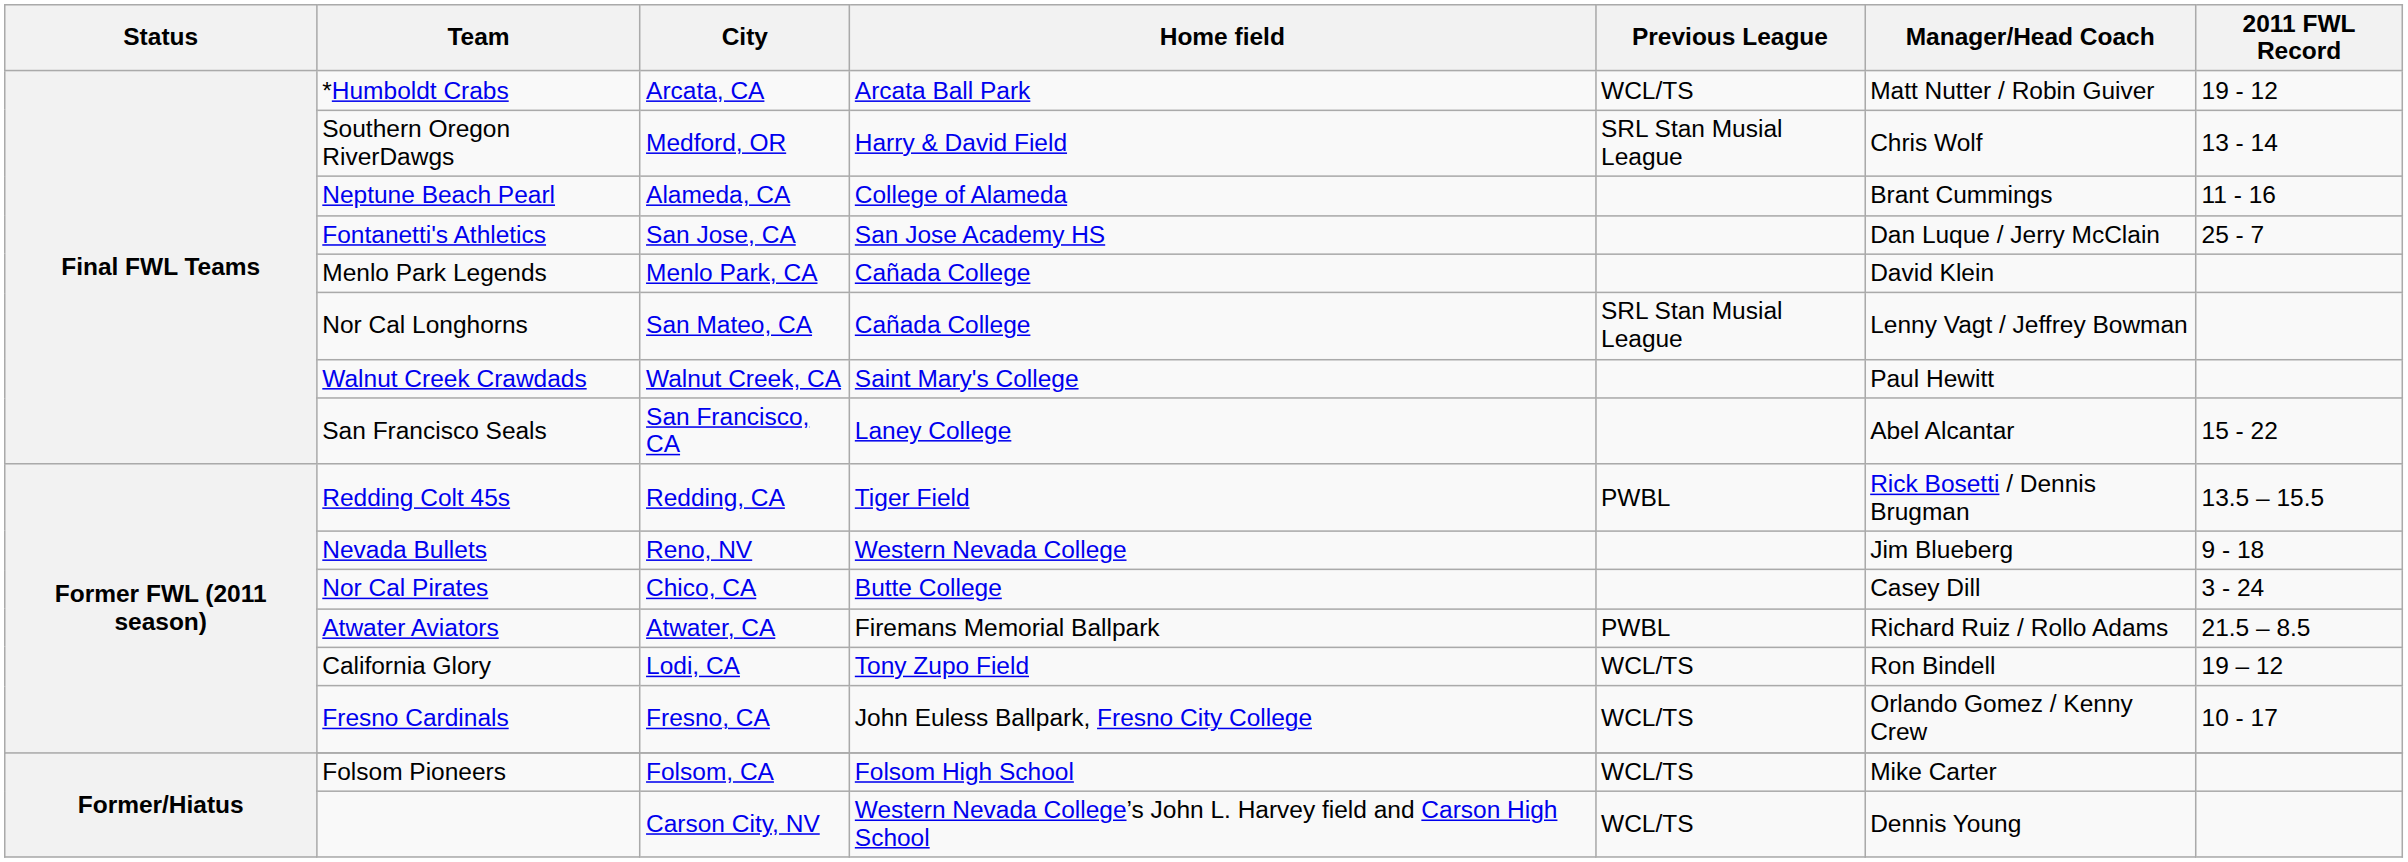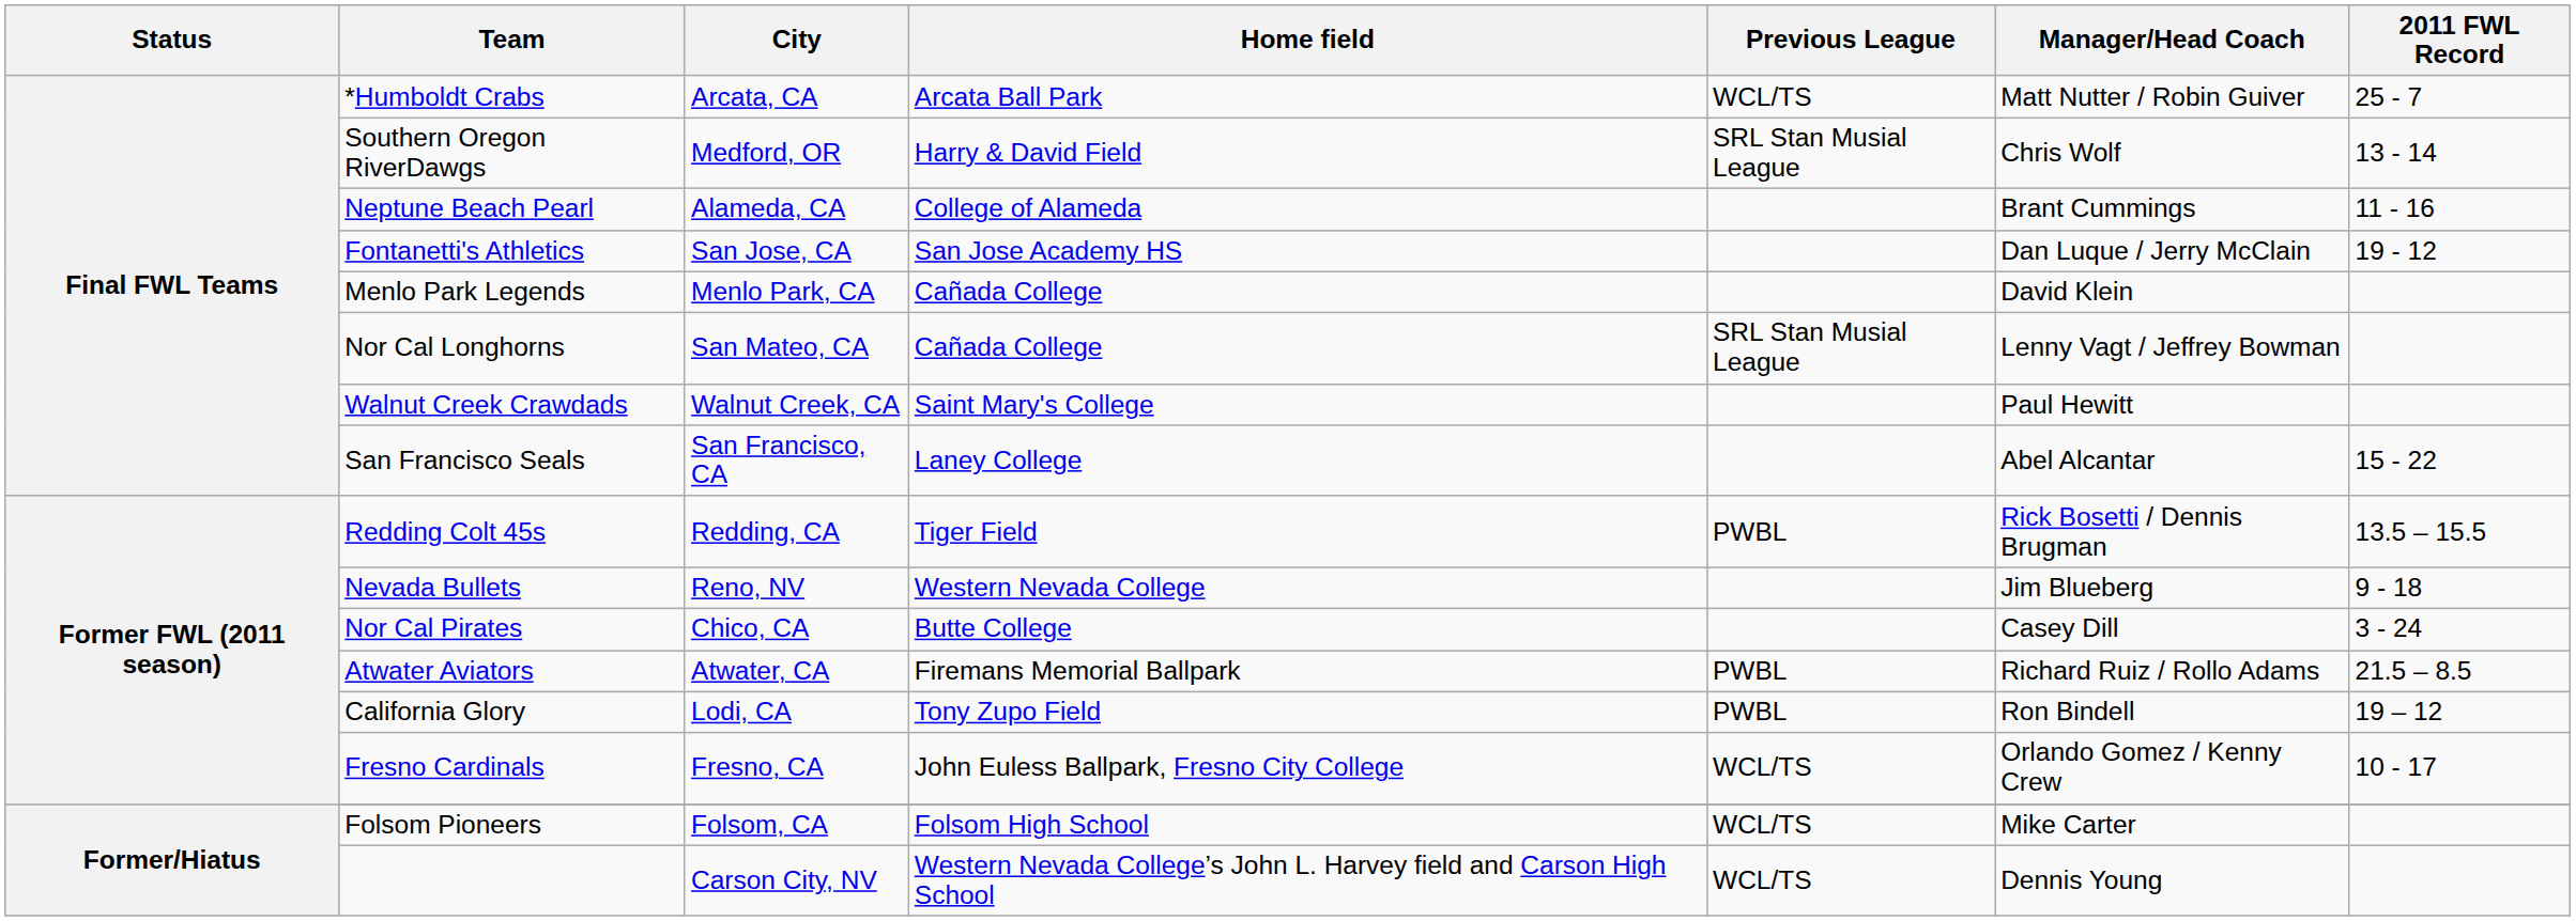 <table class="wikitable">
 <tr>
 <th>Status</th>
 <th>Team</th>
 <th>City</th>
 <th>Home field</th>
 <th>Previous League</th>
 <th>Manager/Head Coach</th>
 <th>2011 FWL Record</th>
 </tr>
 <tr>
 <th rowspan="8">Final FWL Teams</th>
 <td>*<a href='#'>Humboldt Crabs</a></td>
 <td><a href='#'>Arcata, CA</a></td>
 <td><a href='#'>Arcata Ball Park</a></td>
 <td>WCL/TS</td>
 <td>Matt Nutter / Robin Guiver</td>
-<td>19 - 12</td>
+<td>25 - 7</td>
 </tr>
 <tr>
 <td>Southern Oregon RiverDawgs</td>
 <td><a href='#'>Medford, OR</a></td>
 <td><a href='#'>Harry & David Field</a></td>
 <td>SRL Stan Musial League</td>
 <td>Chris Wolf</td>
 <td>13 - 14</td>
 </tr>
 <tr>
 <td><a href='#'>Neptune Beach Pearl</a></td>
 <td><a href='#'>Alameda, CA</a></td>
 <td><a href='#'>College of Alameda</a></td>
 <td></td>
 <td>Brant Cummings</td>
 <td>11 - 16</td>
 </tr>
 <tr>
 <td><a href='#'>Fontanetti's Athletics</a></td>
 <td><a href='#'>San Jose, CA</a></td>
 <td><a href='#'>San Jose Academy HS</a></td>
 <td></td>
 <td>Dan Luque / Jerry McClain</td>
-<td>25 - 7</td>
+<td>19 - 12</td>
 </tr>
 <tr>
 <td>Menlo Park Legends</td>
 <td><a href='#'>Menlo Park, CA</a></td>
 <td><a href='#'>Cañada College</a></td>
 <td></td>
 <td>David Klein</td>
 <td></td>
 </tr>
 <tr>
 <td>Nor Cal Longhorns</td>
 <td><a href='#'>San Mateo, CA</a></td>
 <td><a href='#'>Cañada College</a></td>
 <td>SRL Stan Musial League</td>
 <td>Lenny Vagt / Jeffrey Bowman</td>
 <td></td>
 </tr>
 <tr>
 <td><a href='#'>Walnut Creek Crawdads</a></td>
 <td><a href='#'>Walnut Creek, CA</a></td>
 <td><a href='#'>Saint Mary's College</a></td>
 <td></td>
 <td>Paul Hewitt</td>
 <td></td>
 </tr>
 <tr>
 <td>San Francisco Seals</td>
 <td><a href='#'>San Francisco, CA</a></td>
 <td><a href='#'>Laney College</a></td>
 <td></td>
 <td>Abel Alcantar</td>
 <td>15 - 22</td>
 </tr>
 <tr>
 <th rowspan="6">Former FWL (2011 season)</th>
 <td><a href='#'>Redding Colt 45s</a></td>
 <td><a href='#'>Redding, CA</a></td>
 <td><a href='#'>Tiger Field</a></td>
 <td>PWBL</td>
 <td><a href='#'>Rick Bosetti</a> / Dennis Brugman</td>
 <td>13.5 – 15.5</td>
 </tr>
 <tr>
 <td><a href='#'>Nevada Bullets</a></td>
 <td><a href='#'>Reno, NV</a></td>
 <td><a href='#'>Western Nevada College</a></td>
 <td></td>
 <td>Jim Blueberg</td>
 <td>9 - 18</td>
 </tr>
 <tr>
 <td><a href='#'>Nor Cal Pirates</a></td>
 <td><a href='#'>Chico, CA</a></td>
 <td><a href='#'>Butte College</a></td>
 <td></td>
 <td>Casey Dill</td>
 <td>3 - 24</td>
 </tr>
 <tr>
 <td><a href='#'>Atwater Aviators</a></td>
 <td><a href='#'>Atwater, CA</a></td>
 <td>Firemans Memorial Ballpark</td>
 <td>PWBL</td>
 <td>Richard Ruiz / Rollo Adams</td>
 <td>21.5 – 8.5</td>
 </tr>
 <tr>
 <td>California Glory</td>
 <td><a href='#'>Lodi, CA</a></td>
 <td><a href='#'>Tony Zupo Field</a></td>
-<td>WCL/TS</td>
+<td>PWBL</td>
 <td>Ron Bindell</td>
 <td>19 – 12</td>
 </tr>
 <tr>
 <td><a href='#'>Fresno Cardinals</a></td>
 <td><a href='#'>Fresno, CA</a></td>
 <td>John Euless Ballpark, <a href='#'>Fresno City College</a></td>
 <td>WCL/TS</td>
 <td>Orlando Gomez / Kenny Crew</td>
 <td>10 - 17</td>
 </tr>
 <tr>
 <th rowspan="3">Former/Hiatus</th>
 </tr>
 <tr>
 <td>Folsom Pioneers</td>
 <td><a href='#'>Folsom, CA</a></td>
 <td><a href='#'>Folsom High School</a></td>
 <td>WCL/TS</td>
 <td>Mike Carter</td>
 <td></td>
 </tr>
 <tr>
 <td></td>
 <td><a href='#'>Carson City, NV</a></td>
 <td><a href='#'>Western Nevada College</a>’s John L. Harvey field and <a href='#'>Carson High School</a></td>
 <td>WCL/TS</td>
 <td>Dennis Young</td>
 <td></td>
 </tr>
 </table>
